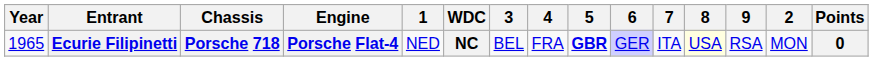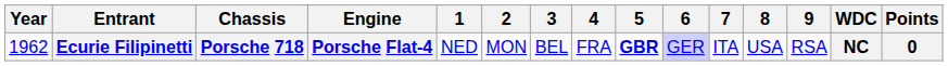 <table class="wikitable" style="text-align:center; font-size:90%">
 <tr>
 <th>Year</th>
 <th>Entrant</th>
 <th>Chassis</th>
 <th>Engine</th>
 <th>1</th>
-<th>WDC</th>
+<th>2</th>
 <th>3</th>
 <th>4</th>
 <th>5</th>
 <th>6</th>
 <th>7</th>
 <th>8</th>
 <th>9</th>
-<th>2</th>
+<th>WDC</th>
 <th>Points</th>
 </tr>
 <tr>
-<td><a href='#'>1965</a></td>
+<td><a href='#'>1962</a></td>
 <th><a href='#'>Ecurie Filipinetti</a></th>
 <th><a href='#'>Porsche</a> <a href='#'>718</a></th>
 <th><a href='#'>Porsche</a> <a href='#'>Flat-4</a></th>
 <td><a href='#'>NED</a></td>
-<th>NC</th>
+<td><a href='#'>MON</a></td>
 <td><a href='#'>BEL</a></td>
 <td><a href='#'>FRA</a></td>
 <td><strong><a href='#'>GBR</a></strong></td>
 <td style="background:#CFCFFF;"><a href='#'>GER</a><br></td>
 <td><a href='#'>ITA</a></td>
-<td style="background: lightyellow;"><a href='#'>USA</a></td>
+<td><a href='#'>USA</a></td>
 <td><a href='#'>RSA</a></td>
-<td><a href='#'>MON</a></td>
+<th>NC</th>
 <th>0</th>
 </tr>
 </table>
